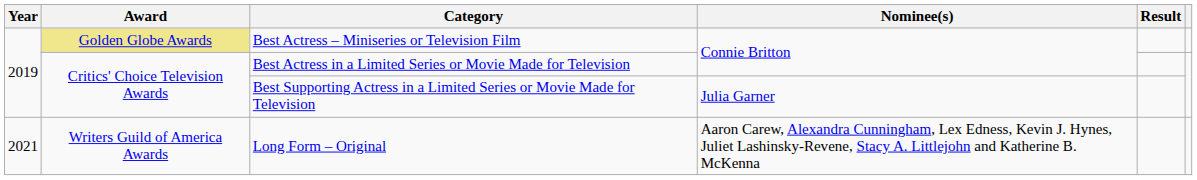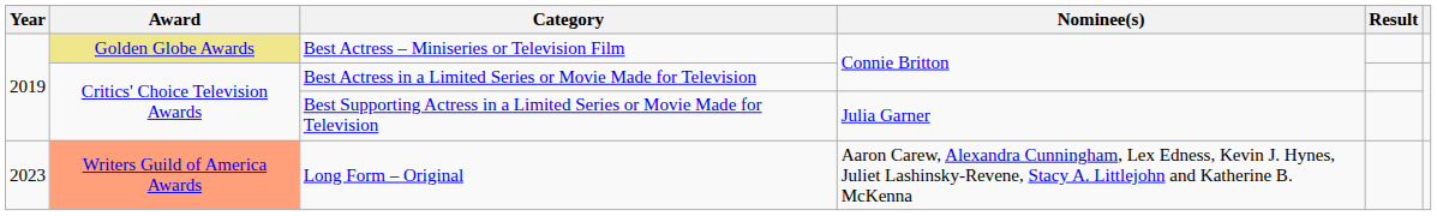 <table class="wikitable sortable" style="width:100%">
 <tr>
 <th scope="col">Year</th>
 <th scope="col">Award</th>
 <th scope="col">Category</th>
 <th scope="col">Nominee(s)</th>
 <th scope="col">Result</th>
 <th scope="col" class="unsortable"></th>
 </tr>
 <tr>
 <td align="center" rowspan="3">2019</td>
 <td align="center" style="background: khaki;"><a href='#'>Golden Globe Awards</a></td>
 <td><a href='#'>Best Actress – Miniseries or Television Film</a></td>
 <td rowspan="2"><a href='#'>Connie Britton</a></td>
 <td></td>
 <td align="center"></td>
 </tr>
 <tr>
 <td align="center" rowspan="2"><a href='#'>Critics' Choice Television Awards</a></td>
 <td><a href='#'>Best Actress  in a Limited Series or Movie Made for Television</a></td>
 <td></td>
 <td align="center" rowspan="2"></td>
 </tr>
 <tr>
 <td><a href='#'>Best Supporting Actress in a Limited Series or Movie Made for Television</a></td>
 <td><a href='#'>Julia Garner</a></td>
 <td></td>
 </tr>
 <tr>
-<td align="center" rowspan="1">2021</td>
-<td align="center"><a href='#'>Writers Guild of America Awards</a></td>
+<td align="center" rowspan="1">2023</td>
+<td align="center" style="background: lightsalmon;"><a href='#'>Writers Guild of America Awards</a></td>
 <td><a href='#'>Long Form – Original</a></td>
 <td>Aaron Carew, <a href='#'>Alexandra Cunningham</a>, Lex Edness, Kevin J. Hynes,<br>Juliet Lashinsky-Revene, <a href='#'>Stacy A. Littlejohn</a> and Katherine B. McKenna</td>
 <td></td>
 <td align="center"></td>
 </tr>
 </table>
